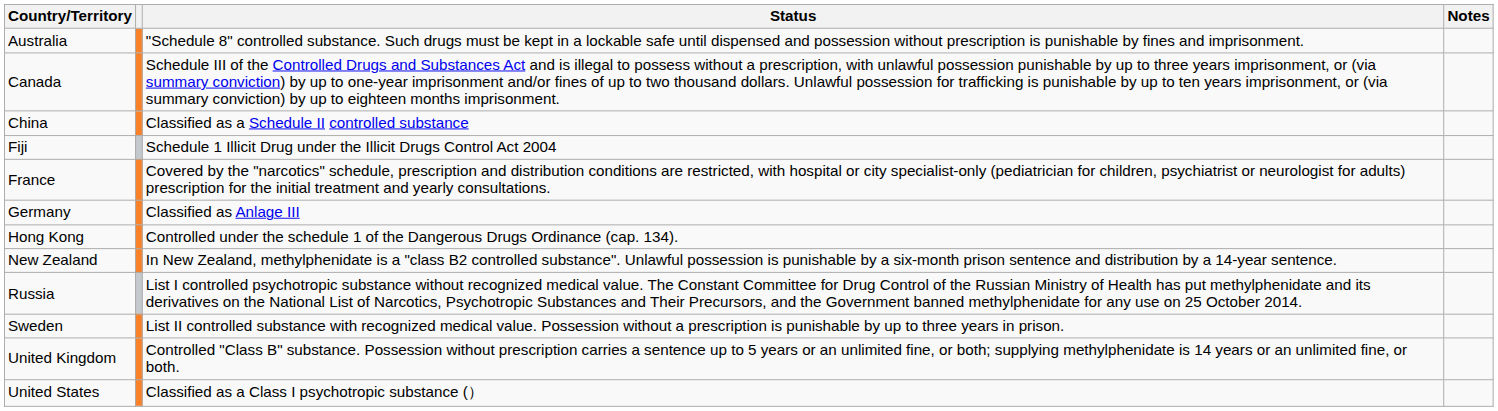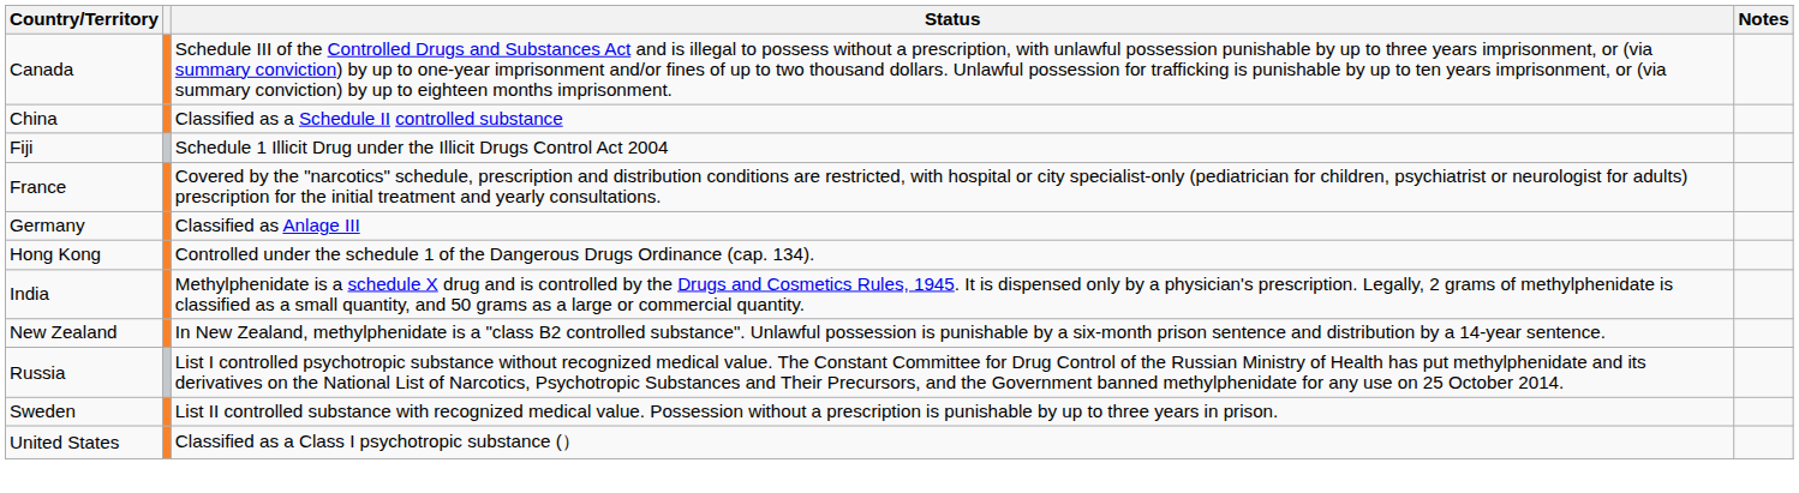 <table class="wikitable sortable">
 <tr>
 <th>Country/Territory</th>
 <th></th>
 <th class="unsortable">Status</th>
 <th class="unsortable">Notes</th>
-</tr>
-<tr>
-<td>Australia</td>
-<td style="background:#FA8128;"></td>
-<td>"Schedule 8" controlled substance. Such drugs must be kept in a lockable safe until dispensed and possession without prescription is punishable by fines and imprisonment.</td>
-<td></td>
 </tr>
 <tr>
 <td>Canada</td>
 <td style="background:#FA8128;"></td>
 <td>Schedule III of the <a href='#'>Controlled Drugs and Substances Act</a> and is illegal to possess without a prescription, with unlawful possession punishable by up to three years imprisonment, or (via <a href='#'>summary conviction</a>) by up to one-year imprisonment and/or fines of up to two thousand dollars. Unlawful possession for trafficking is punishable by up to ten years imprisonment, or (via summary conviction) by up to eighteen months imprisonment.</td>
 <td></td>
 </tr>
 <tr>
 <td>China</td>
 <td style="background:#FA8128;"></td>
 <td>Classified as a <a href='#'>Schedule II</a> <a href='#'>controlled substance</a></td>
 <td></td>
 </tr>
 <tr>
 <td>Fiji</td>
 <td style="background:#C4C9CD;"></td>
 <td>Schedule 1 Illicit Drug under the Illicit Drugs Control Act 2004</td>
 <td></td>
 </tr>
 <tr>
 <td>France</td>
 <td style="background:#FA8128;"></td>
 <td>Covered by the "narcotics" schedule, prescription and distribution conditions are restricted, with hospital or city specialist-only (pediatrician for children, psychiatrist or neurologist for adults) prescription for the initial treatment and yearly consultations.</td>
 </tr>
 <tr>
 <td>Germany</td>
 <td style="background:#FA8128;"></td>
 <td>Classified as <a href='#'>Anlage III</a></td>
 <td></td>
 </tr>
 <tr>
 <td>Hong Kong</td>
 <td style="background:#FA8128;"></td>
 <td>Controlled under the schedule 1 of the Dangerous Drugs Ordinance (cap. 134).</td>
 <td></td>
 </tr>
 <tr>
+<td>India</td>
+<td style="background:#FA8128;"></td>
+<td>Methylphenidate is a <a href='#'>schedule X</a> drug and is controlled by the <a href='#'>Drugs and Cosmetics Rules, 1945</a>. It is dispensed only by a physician's prescription. Legally, 2 grams of methylphenidate is classified as a small quantity, and 50 grams as a large or commercial quantity.</td>
+<td></td>
+</tr>
+<tr>
 <td>New Zealand</td>
 <td style="background:#FA8128;"></td>
 <td>In New Zealand, methylphenidate is a "class B2 controlled substance". Unlawful possession is punishable by a six-month prison sentence and distribution by a 14-year sentence.</td>
 <td></td>
 </tr>
 <tr>
 <td>Russia</td>
 <td style="background:#C4C9CD;"></td>
 <td>List I controlled psychotropic substance without recognized medical value. The Constant Committee for Drug Control of the Russian Ministry of Health has put methylphenidate and its derivatives on the National List of Narcotics, Psychotropic Substances and Their Precursors, and the Government banned methylphenidate for any use on 25 October 2014.</td>
 <td></td>
 </tr>
 <tr>
 <td>Sweden</td>
 <td style="background:#FA8128;"></td>
 <td>List II controlled substance with recognized medical value. Possession without a prescription is punishable by up to three years in prison.</td>
 <td></td>
 </tr>
 <tr>
-<td>United Kingdom</td>
-<td style="background:#FA8128;"></td>
-<td>Controlled "Class B" substance. Possession without prescription carries a sentence up to 5 years or an unlimited fine, or both; supplying methylphenidate is 14 years or an unlimited fine, or both.</td>
-<td></td>
-</tr>
-<tr>
 <td>United States</td>
 <td style="background:#FA8128;"></td>
 <td>Classified as a Class I psychotropic substance (）</td>
 <td></td>
 </tr>
 </table>
